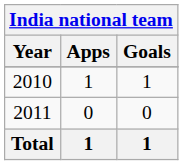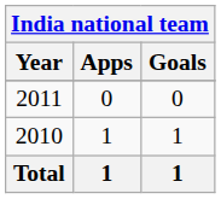 <table class="wikitable" style="text-align:center">
 <tr>
 <th colspan=3><a href='#'>India national team</a></th>
 </tr>
 <tr>
 <th>Year</th>
 <th>Apps</th>
 <th>Goals</th>
 </tr>
 <tr>
 </tr>
 <tr>
+<td>2011</td>
+<td>0</td>
+<td>0</td>
+</tr>
+<tr>
 <td>2010</td>
 <td>1</td>
 <td>1</td>
-</tr>
-<tr>
-<td>2011</td>
-<td>0</td>
-<td>0</td>
 </tr>
 <tr>
 <th>Total</th>
 <th>1</th>
 <th>1</th>
 </tr>
 </table>
